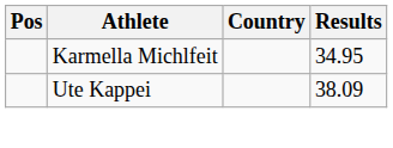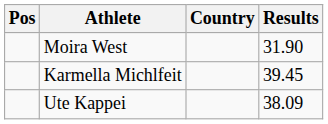 <table class="wikitable">
 <tr>
 <th>Pos</th>
 <th>Athlete</th>
 <th>Country</th>
 <th>Results</th>
 </tr>
 <tr>
 <td align="center"></td>
+<td>Moira West</td>
+<td></td>
+<td>31.90</td>
+</tr>
+<tr>
+<td align="center"></td>
 <td>Karmella Michlfeit</td>
 <td></td>
-<td>34.95</td>
+<td>39.45</td>
 </tr>
 <tr>
 <td align="center"></td>
 <td>Ute Kappei</td>
 <td></td>
 <td>38.09</td>
 </tr>
 </table>
